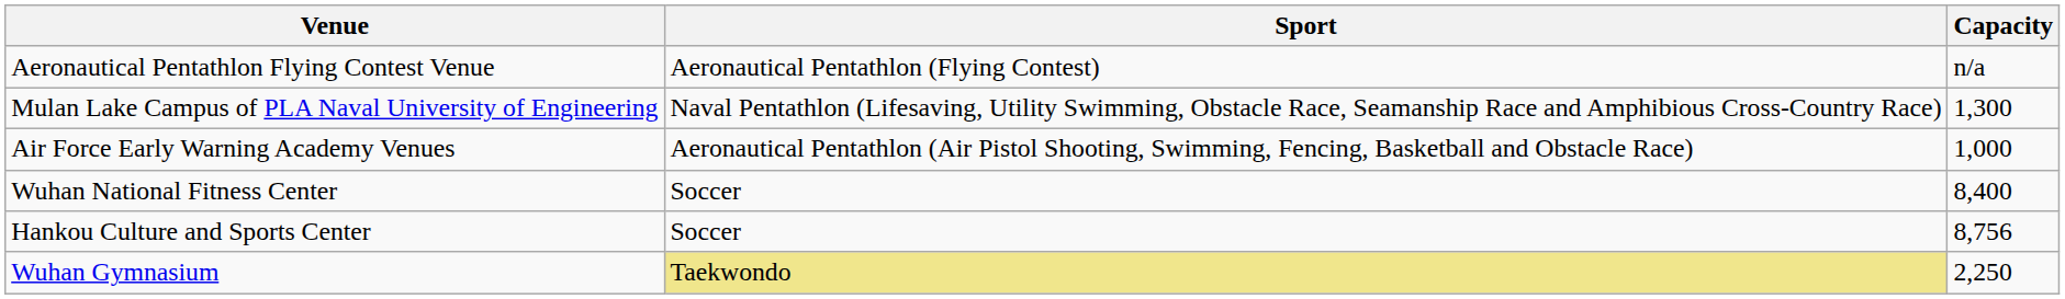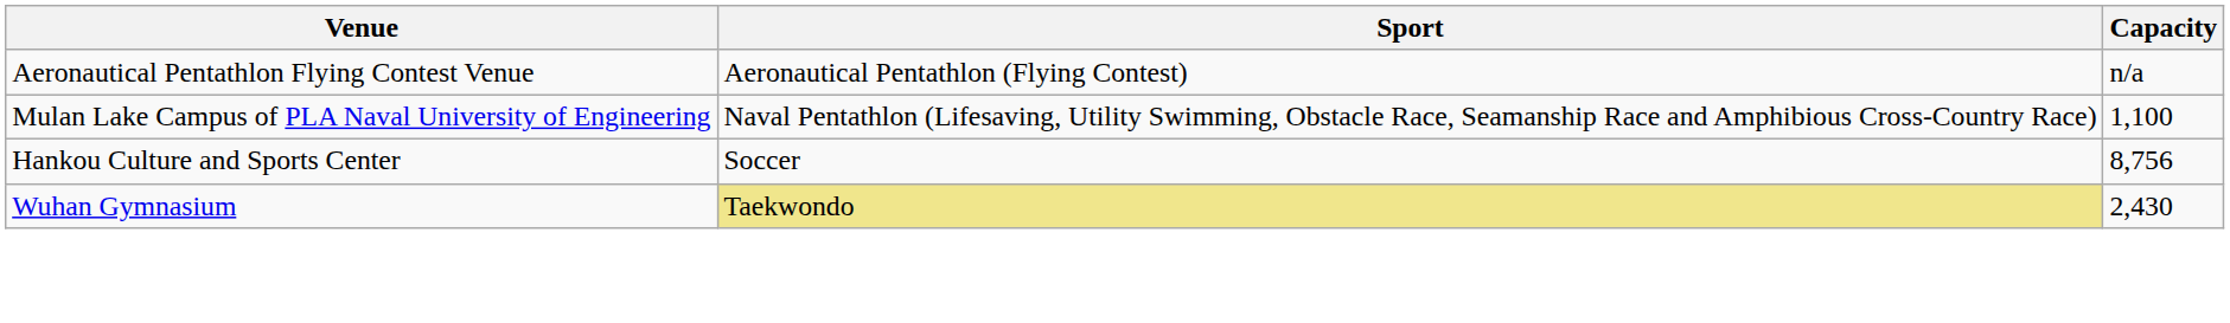 <table class=wikitable>
 <tr>
 <th>Venue</th>
 <th>Sport</th>
 <th>Capacity</th>
 </tr>
 <tr>
 <td>Aeronautical Pentathlon Flying Contest Venue</td>
 <td>Aeronautical Pentathlon (Flying Contest)</td>
 <td>n/a</td>
 </tr>
 <tr>
 <td>Mulan Lake Campus of <a href='#'>PLA Naval University of Engineering</a></td>
 <td>Naval Pentathlon (Lifesaving, Utility Swimming, Obstacle Race, Seamanship Race and Amphibious Cross-Country Race)</td>
-<td>1,300</td>
-</tr>
-<tr>
-<td>Air Force Early Warning Academy Venues</td>
-<td>Aeronautical Pentathlon (Air Pistol Shooting, Swimming, Fencing, Basketball and Obstacle Race)</td>
-<td>1,000</td>
-</tr>
-<tr>
-<td>Wuhan National Fitness Center</td>
-<td>Soccer</td>
-<td>8,400</td>
+<td>1,100</td>
 </tr>
 <tr>
 <td>Hankou Culture and Sports Center</td>
 <td>Soccer</td>
 <td>8,756</td>
 </tr>
 <tr>
 <td><a href='#'>Wuhan Gymnasium</a></td>
 <td style="background: khaki;">Taekwondo</td>
-<td>2,250</td>
+<td>2,430</td>
 </tr>
 </table>
